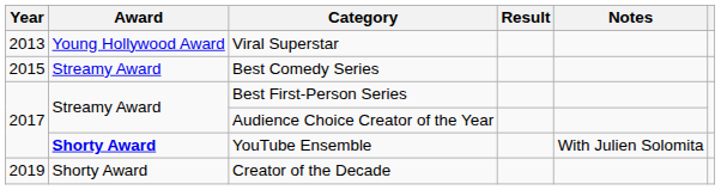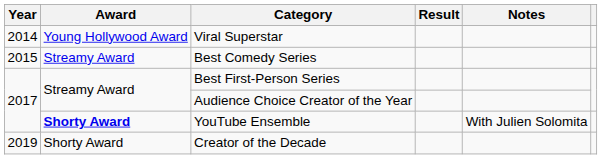 <table class="wikitable sortable plainrowheaders">
 <tr>
 <th>Year</th>
 <th>Award</th>
 <th>Category</th>
 <th>Result</th>
 <th>Notes</th>
 <th class="unsortable"></th>
 </tr>
 <tr>
-<td>2013</td>
+<td>2014</td>
 <td><a href='#'>Young Hollywood Award</a></td>
 <td>Viral Superstar</td>
 <td></td>
 <td></td>
 <td></td>
 </tr>
 <tr>
 <td>2015</td>
 <td><a href='#'>Streamy Award</a></td>
 <td>Best Comedy Series</td>
 <td></td>
 <td></td>
 <td></td>
 </tr>
 <tr>
 <td rowspan="3">2017</td>
 <td rowspan="2">Streamy Award</td>
 <td>Best First-Person Series</td>
 <td></td>
 <td></td>
 <td rowspan="2"></td>
 </tr>
 <tr>
 <td>Audience Choice Creator of the Year</td>
 <td></td>
 <td></td>
 </tr>
 <tr>
 <td><strong><a href='#'>Shorty Award</a></strong></td>
 <td>YouTube Ensemble</td>
 <td></td>
 <td>With Julien Solomita</td>
 <td></td>
 </tr>
 <tr>
 <td>2019</td>
 <td>Shorty Award</td>
 <td>Creator of the Decade</td>
 <td></td>
 <td></td>
 <td></td>
 </tr>
 </table>
